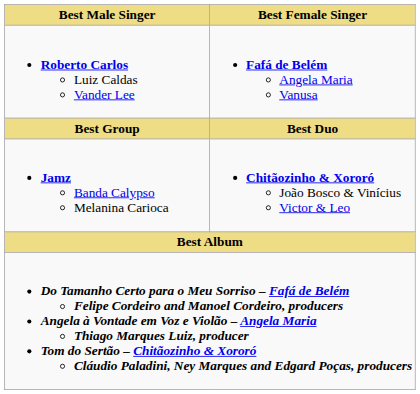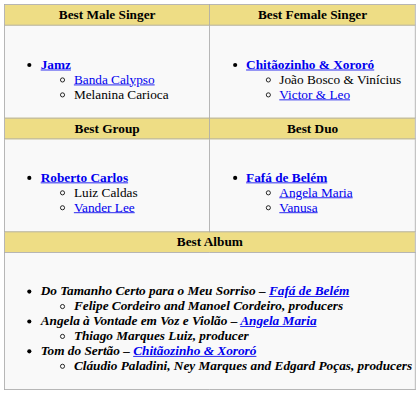 <table class="wikitable" style="width=">
 <tr>
 <th style="background:#EEDD85; width:50%">Best Male Singer</th>
 <th style="background:#EEDD85; width:50%">Best Female Singer</th>
 </tr>
 <tr>
-<td style="vertical-align:top"><br><ul><li><strong><a href='#'>Roberto Carlos</a></strong><ul><li>Luiz Caldas</li><li><a href='#'>Vander Lee</a></li></ul></li></ul></td>
-<td style="vertical-align:top"><br><ul><li><strong><a href='#'>Fafá de Belém</a></strong><ul><li><a href='#'>Angela Maria</a></li><li><a href='#'>Vanusa</a></li></ul></li></ul></td>
+<td style="vertical-align:top"><br><ul><li><strong><a href='#'>Jamz</a></strong><ul><li><a href='#'>Banda Calypso</a></li><li>Melanina Carioca</li></ul></li></ul></td>
+<td style="vertical-align:top"><br><ul><li><strong><a href='#'>Chitãozinho & Xororó</a></strong><ul><li>João Bosco & Vinícius</li><li><a href='#'>Victor & Leo</a></li></ul></li></ul></td>
 </tr>
 <tr>
 <th style="background:#EEDD85; width:50%">Best Group</th>
 <th style="background:#EEDD85; width:50%">Best Duo</th>
 </tr>
 <tr>
-<td style="vertical-align:top"><br><ul><li><strong><a href='#'>Jamz</a></strong><ul><li><a href='#'>Banda Calypso</a></li><li>Melanina Carioca</li></ul></li></ul></td>
-<td style="vertical-align:top"><br><ul><li><strong><a href='#'>Chitãozinho & Xororó</a></strong><ul><li>João Bosco & Vinícius</li><li><a href='#'>Victor & Leo</a></li></ul></li></ul></td>
+<td style="vertical-align:top"><br><ul><li><strong><a href='#'>Roberto Carlos</a></strong><ul><li>Luiz Caldas</li><li><a href='#'>Vander Lee</a></li></ul></li></ul></td>
+<td style="vertical-align:top"><br><ul><li><strong><a href='#'>Fafá de Belém</a></strong><ul><li><a href='#'>Angela Maria</a></li><li><a href='#'>Vanusa</a></li></ul></li></ul></td>
 </tr>
 <tr>
 <th colspan="2" scope="col" style="background:#EEDD85; width:50%">Best Album</th>
 </tr>
 <tr>
 <td colspan="2" style="vertical-align:top"><br><ul><li><strong><em>Do Tamanho Certo para o Meu Sorriso<em> – <a href='#'>Fafá de Belém</a><strong><ul><li></strong>Felipe Cordeiro and Manoel Cordeiro, producers<strong></li></ul></li><li></em>Angela à Vontade em Voz e Violão<em> – <a href='#'>Angela Maria</a><ul><li>Thiago Marques Luiz, producer</li></ul></li><li></em>Tom do Sertão<em> – <a href='#'>Chitãozinho & Xororó</a><ul><li>Cláudio Paladini, Ney Marques and Edgard Poças, producers</li></ul></li></ul></td>
 </tr>
 </table>
